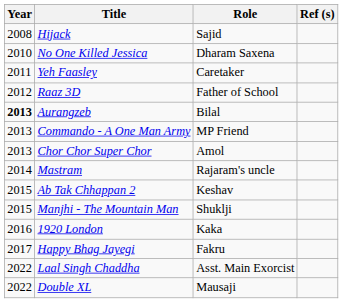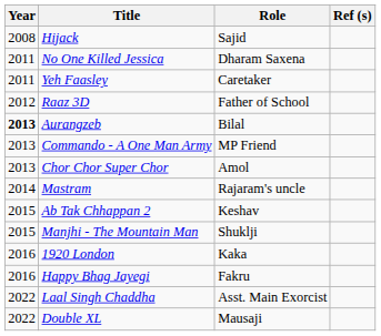 <table class="wikitable sortable">
 <tr>
 <th>Year</th>
 <th>Title</th>
 <th>Role</th>
 <th class="unsortable">Ref (s)</th>
 </tr>
 <tr>
 <td>2008</td>
 <td><em><a href='#'>Hijack</a></em></td>
 <td>Sajid</td>
 <td></td>
 </tr>
 <tr>
-<td>2010</td>
+<td>2011</td>
 <td><em><a href='#'>No One Killed Jessica</a></em></td>
 <td>Dharam Saxena</td>
 <td></td>
 </tr>
 <tr>
 <td>2011</td>
 <td><em><a href='#'>Yeh Faasley</a></em></td>
 <td>Caretaker</td>
 <td></td>
 </tr>
 <tr>
 <td>2012</td>
 <td><em><a href='#'>Raaz 3D</a></em></td>
 <td>Father of School</td>
 <td></td>
 </tr>
 <tr>
 <td><strong>2013</strong></td>
 <td><em><a href='#'>Aurangzeb</a></em></td>
 <td>Bilal</td>
 <td></td>
 </tr>
 <tr>
 <td>2013</td>
 <td><em><a href='#'>Commando - A One Man Army</a></em></td>
 <td>MP Friend</td>
 <td></td>
 </tr>
 <tr>
 <td>2013</td>
 <td><em><a href='#'>Chor Chor Super Chor</a></em></td>
 <td>Amol</td>
 <td></td>
 </tr>
 <tr>
 <td>2014</td>
 <td><em><a href='#'>Mastram</a></em></td>
 <td>Rajaram's uncle</td>
 <td></td>
 </tr>
 <tr>
 <td>2015</td>
 <td><em><a href='#'>Ab Tak Chhappan 2</a></em></td>
 <td>Keshav</td>
 <td></td>
 </tr>
 <tr>
 <td>2015</td>
 <td><em><a href='#'>Manjhi - The Mountain Man</a></em></td>
 <td>Shuklji</td>
 <td></td>
 </tr>
 <tr>
 <td>2016</td>
 <td><em><a href='#'>1920 London</a></em></td>
 <td>Kaka</td>
 <td></td>
 </tr>
 <tr>
-<td>2017</td>
+<td>2016</td>
 <td><em><a href='#'>Happy Bhag Jayegi</a></em></td>
 <td>Fakru</td>
 <td></td>
 </tr>
 <tr>
 <td>2022</td>
 <td><em><a href='#'>Laal Singh Chaddha</a></em></td>
 <td>Asst. Main Exorcist</td>
 <td></td>
 </tr>
 <tr>
 <td>2022</td>
 <td><em><a href='#'>Double XL</a></em></td>
 <td>Mausaji</td>
 <td></td>
 </tr>
 </table>
